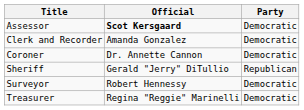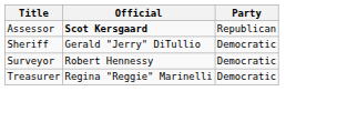 <table class="wikitable sortable">
 <tr>
 <th>Title</th>
 <th>Official</th>
 <th>Party</th>
 </tr>
 <tr>
 <td>Assessor</td>
 <td><strong>Scot Kersgaard</strong></td>
-<td>Democratic</td>
-</tr>
-<tr>
-<td>Clerk and Recorder</td>
-<td>Amanda Gonzalez</td>
-<td>Democratic</td>
-</tr>
-<tr>
-<td>Coroner</td>
-<td>Dr. Annette Cannon</td>
-<td>Democratic</td>
+<td>Republican</td>
 </tr>
 <tr>
 <td>Sheriff</td>
 <td>Gerald "Jerry" DiTullio</td>
-<td>Republican</td>
+<td>Democratic</td>
 </tr>
 <tr>
 <td>Surveyor</td>
 <td>Robert Hennessy</td>
 <td>Democratic</td>
 </tr>
 <tr>
 <td>Treasurer</td>
 <td>Regina "Reggie" Marinelli</td>
 <td>Democratic</td>
 </tr>
 </table>
